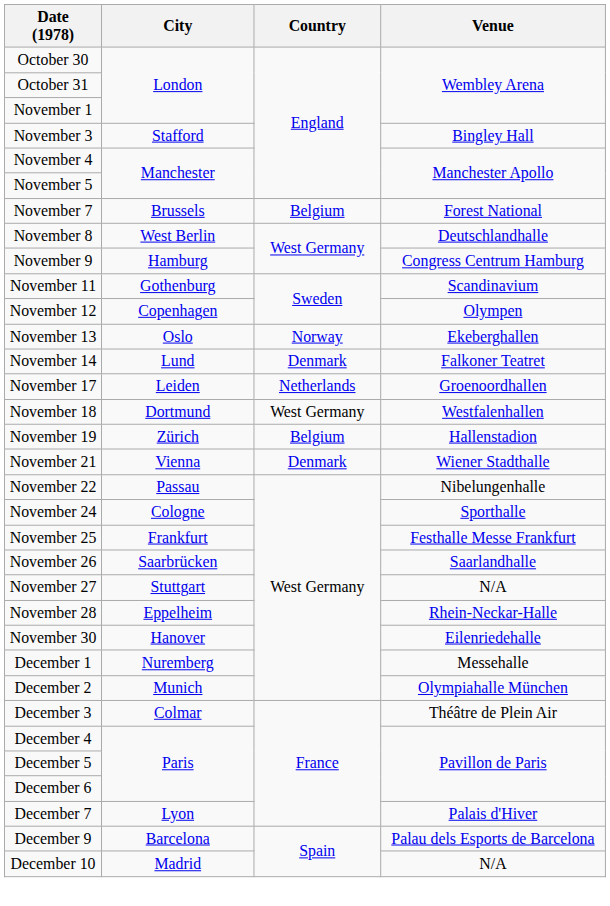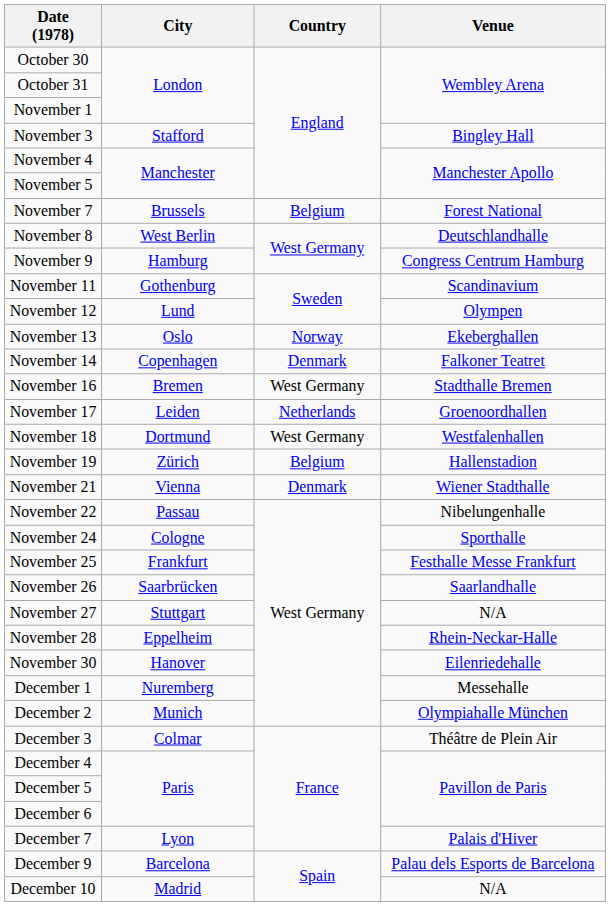 <table class="wikitable sortable plainrowheaders" style="text-align:center;">
 <tr>
 <th scope="col" style="width:7em;">Date<br>(1978)</th>
 <th scope="col" style="width:13em;">City</th>
 <th scope="col" style="width:10em;">Country</th>
 <th scope="col" style="width:20em;">Venue</th>
 </tr>
 <tr>
 <td>October 30</td>
 <td rowspan="3"><a href='#'>London</a></td>
 <td rowspan="6"><a href='#'>England</a></td>
 <td rowspan="3"><a href='#'>Wembley Arena</a></td>
 </tr>
 <tr>
 <td>October 31</td>
 </tr>
 <tr>
 <td>November 1</td>
 </tr>
 <tr>
 <td>November 3</td>
 <td><a href='#'>Stafford</a></td>
 <td><a href='#'>Bingley Hall</a></td>
 </tr>
 <tr>
 <td>November 4</td>
 <td rowspan="2"><a href='#'>Manchester</a></td>
 <td rowspan="2"><a href='#'>Manchester Apollo</a></td>
 </tr>
 <tr>
 <td>November 5</td>
 </tr>
 <tr>
 <td>November 7</td>
 <td><a href='#'>Brussels</a></td>
 <td><a href='#'>Belgium</a></td>
 <td><a href='#'>Forest National</a></td>
 </tr>
 <tr>
 <td>November 8</td>
 <td><a href='#'>West Berlin</a></td>
 <td rowspan="2"><a href='#'>West Germany</a></td>
 <td><a href='#'>Deutschlandhalle</a></td>
 </tr>
 <tr>
 <td>November 9</td>
 <td><a href='#'>Hamburg</a></td>
 <td><a href='#'>Congress Centrum Hamburg</a></td>
 </tr>
 <tr>
 <td>November 11</td>
 <td><a href='#'>Gothenburg</a></td>
 <td rowspan="2"><a href='#'>Sweden</a></td>
 <td><a href='#'>Scandinavium</a></td>
 </tr>
 <tr>
 <td>November 12</td>
-<td><a href='#'>Copenhagen</a></td>
+<td><a href='#'>Lund</a></td>
 <td><a href='#'>Olympen</a></td>
 </tr>
 <tr>
 <td>November 13</td>
 <td><a href='#'>Oslo</a></td>
 <td><a href='#'>Norway</a></td>
 <td><a href='#'>Ekeberghallen</a></td>
 </tr>
 <tr>
 <td>November 14</td>
-<td><a href='#'>Lund</a></td>
+<td><a href='#'>Copenhagen</a></td>
 <td><a href='#'>Denmark</a></td>
 <td><a href='#'>Falkoner Teatret</a></td>
+</tr>
+<tr>
+<td>November 16</td>
+<td><a href='#'>Bremen</a></td>
+<td>West Germany</td>
+<td><a href='#'>Stadthalle Bremen</a></td>
 </tr>
 <tr>
 <td>November 17</td>
 <td><a href='#'>Leiden</a></td>
 <td><a href='#'>Netherlands</a></td>
 <td><a href='#'>Groenoordhallen</a></td>
 </tr>
 <tr>
 <td>November 18</td>
 <td><a href='#'>Dortmund</a></td>
 <td>West Germany</td>
 <td><a href='#'>Westfalenhallen</a></td>
 </tr>
 <tr>
 <td>November 19</td>
 <td><a href='#'>Zürich</a></td>
 <td><a href='#'>Belgium</a></td>
 <td><a href='#'>Hallenstadion</a></td>
 </tr>
 <tr>
 <td>November 21</td>
 <td><a href='#'>Vienna</a></td>
 <td><a href='#'>Denmark</a></td>
 <td><a href='#'>Wiener Stadthalle</a></td>
 </tr>
 <tr>
 <td>November 22</td>
 <td><a href='#'>Passau</a></td>
 <td rowspan="9">West Germany</td>
 <td>Nibelungenhalle</td>
 </tr>
 <tr>
 <td>November 24</td>
 <td><a href='#'>Cologne</a></td>
 <td><a href='#'>Sporthalle</a></td>
 </tr>
 <tr>
 <td>November 25</td>
 <td><a href='#'>Frankfurt</a></td>
 <td><a href='#'>Festhalle Messe Frankfurt</a></td>
 </tr>
 <tr>
 <td>November 26</td>
 <td><a href='#'>Saarbrücken</a></td>
 <td><a href='#'>Saarlandhalle</a></td>
 </tr>
 <tr>
 <td>November 27</td>
 <td><a href='#'>Stuttgart</a></td>
 <td>N/A</td>
 </tr>
 <tr>
 <td>November 28</td>
 <td><a href='#'>Eppelheim</a></td>
 <td><a href='#'>Rhein-Neckar-Halle</a></td>
 </tr>
 <tr>
 <td>November 30</td>
 <td><a href='#'>Hanover</a></td>
 <td><a href='#'>Eilenriedehalle</a></td>
 </tr>
 <tr>
 <td>December 1</td>
 <td><a href='#'>Nuremberg</a></td>
 <td>Messehalle</td>
 </tr>
 <tr>
 <td>December 2</td>
 <td><a href='#'>Munich</a></td>
 <td><a href='#'>Olympiahalle München</a></td>
 </tr>
 <tr>
 <td>December 3</td>
 <td><a href='#'>Colmar</a></td>
 <td rowspan="5"><a href='#'>France</a></td>
 <td>Théâtre de Plein Air</td>
 </tr>
 <tr>
 <td>December 4</td>
 <td rowspan="3"><a href='#'>Paris</a></td>
 <td rowspan="3"><a href='#'>Pavillon de Paris</a></td>
 </tr>
 <tr>
 <td>December 5</td>
 </tr>
 <tr>
 <td>December 6</td>
 </tr>
 <tr>
 <td>December 7</td>
 <td><a href='#'>Lyon</a></td>
 <td><a href='#'>Palais d'Hiver</a></td>
 </tr>
 <tr>
 <td>December 9</td>
 <td><a href='#'>Barcelona</a></td>
 <td rowspan="2"><a href='#'>Spain</a></td>
 <td><a href='#'>Palau dels Esports de Barcelona</a></td>
 </tr>
 <tr>
 <td>December 10</td>
 <td><a href='#'>Madrid</a></td>
 <td>N/A</td>
 </tr>
 </table>
